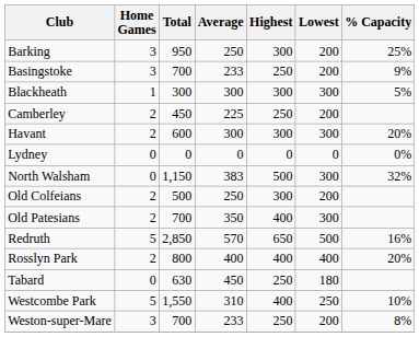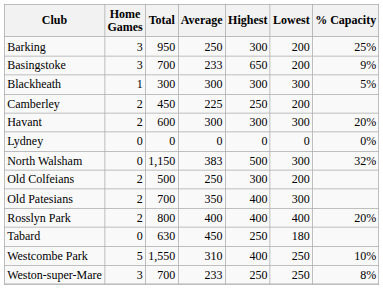 <table class="wikitable sortable" style="text-align:right">
 <tr>
 <th>Club</th>
 <th>Home<br>Games</th>
 <th>Total</th>
 <th>Average</th>
 <th>Highest</th>
 <th>Lowest</th>
 <th>% Capacity</th>
 </tr>
 <tr>
 <td style="text-align:left">Barking</td>
 <td>3</td>
 <td>950</td>
 <td>250</td>
 <td>300</td>
 <td>200</td>
 <td>25%</td>
 </tr>
 <tr>
 <td style="text-align:left">Basingstoke</td>
 <td>3</td>
 <td>700</td>
 <td>233</td>
-<td>250</td>
+<td>650</td>
 <td>200</td>
 <td>9%</td>
 </tr>
 <tr>
 <td style="text-align:left">Blackheath</td>
 <td>1</td>
 <td>300</td>
 <td>300</td>
 <td>300</td>
 <td>300</td>
 <td>5%</td>
 </tr>
 <tr>
 <td style="text-align:left">Camberley</td>
 <td>2</td>
 <td>450</td>
 <td>225</td>
 <td>250</td>
 <td>200</td>
 <td></td>
 </tr>
 <tr>
 <td style="text-align:left">Havant</td>
 <td>2</td>
 <td>600</td>
 <td>300</td>
 <td>300</td>
 <td>300</td>
 <td>20%</td>
 </tr>
 <tr>
 <td style="text-align:left">Lydney</td>
 <td>0</td>
 <td>0</td>
 <td>0</td>
 <td>0</td>
 <td>0</td>
 <td>0%</td>
 </tr>
 <tr>
 <td style="text-align:left">North Walsham</td>
 <td>0</td>
 <td>1,150</td>
 <td>383</td>
 <td>500</td>
 <td>300</td>
 <td>32%</td>
 </tr>
 <tr>
 <td style="text-align:left">Old Colfeians</td>
 <td>2</td>
 <td>500</td>
 <td>250</td>
 <td>300</td>
 <td>200</td>
 <td></td>
 </tr>
 <tr>
 <td style="text-align:left">Old Patesians</td>
 <td>2</td>
 <td>700</td>
 <td>350</td>
 <td>400</td>
 <td>300</td>
 <td></td>
 </tr>
 <tr>
-<td style="text-align:left">Redruth</td>
-<td>5</td>
-<td>2,850</td>
-<td>570</td>
-<td>650</td>
-<td>500</td>
-<td>16%</td>
-</tr>
-<tr>
 <td style="text-align:left">Rosslyn Park</td>
 <td>2</td>
 <td>800</td>
 <td>400</td>
 <td>400</td>
 <td>400</td>
 <td>20%</td>
 </tr>
 <tr>
 <td style="text-align:left">Tabard</td>
 <td>0</td>
 <td>630</td>
 <td>450</td>
 <td>250</td>
 <td>180</td>
 <td></td>
 </tr>
 <tr>
 <td style="text-align:left">Westcombe Park</td>
 <td>5</td>
 <td>1,550</td>
 <td>310</td>
 <td>400</td>
 <td>250</td>
 <td>10%</td>
 </tr>
 <tr>
 <td style="text-align:left">Weston-super-Mare</td>
 <td>3</td>
 <td>700</td>
 <td>233</td>
 <td>250</td>
-<td>200</td>
+<td>250</td>
 <td>8%</td>
 </tr>
 <tr>
 </tr>
 </table>
